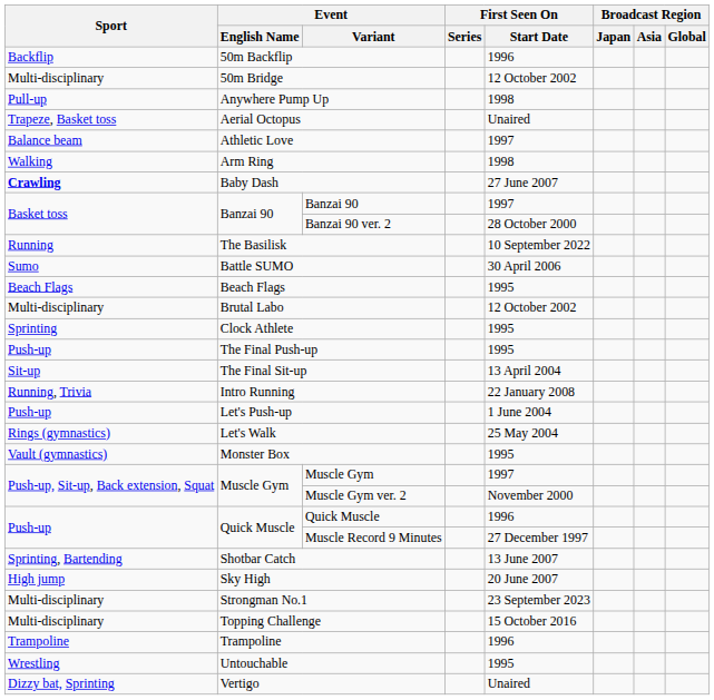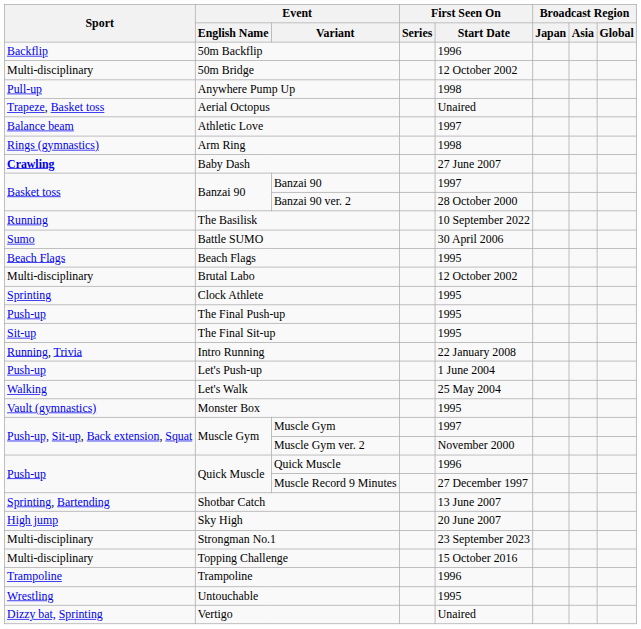 <table class="wikitable defaultcenter">
 <tr>
 <th rowspan="2">Sport</th>
 <th colspan="2">Event</th>
 <th colspan="2">First Seen On</th>
 <th colspan="3">Broadcast Region</th>
 </tr>
 <tr>
 <th>English Name</th>
 <th>Variant</th>
 <th>Series</th>
 <th>Start Date</th>
 <th>Japan</th>
 <th>Asia</th>
 <th>Global</th>
 </tr>
 <tr>
 <td><a href='#'>Backflip</a></td>
 <td colspan="2">50m Backflip</td>
 <td></td>
 <td>1996</td>
 <td></td>
 <td></td>
 <td></td>
 </tr>
 <tr>
 <td>Multi-disciplinary</td>
 <td colspan="2">50m Bridge</td>
 <td></td>
 <td>12 October 2002</td>
 <td></td>
 <td></td>
 <td></td>
 </tr>
 <tr>
 <td><a href='#'>Pull-up</a></td>
 <td colspan="2">Anywhere Pump Up</td>
 <td></td>
 <td>1998</td>
 <td></td>
 <td></td>
 <td></td>
 </tr>
 <tr>
 <td><a href='#'>Trapeze</a>, <a href='#'>Basket toss</a></td>
 <td colspan="2">Aerial Octopus</td>
 <td></td>
 <td>Unaired</td>
 <td></td>
 <td></td>
 <td></td>
 </tr>
 <tr>
 <td><a href='#'>Balance beam</a></td>
 <td colspan="2">Athletic Love</td>
 <td></td>
 <td>1997</td>
 <td></td>
 <td></td>
 <td></td>
 </tr>
 <tr>
-<td><a href='#'>Walking</a></td>
+<td><a href='#'>Rings (gymnastics)</a></td>
 <td colspan="2">Arm Ring</td>
 <td></td>
 <td>1998</td>
 <td></td>
 <td></td>
 <td></td>
 </tr>
 <tr>
 <td><strong><a href='#'>Crawling</a></strong></td>
 <td colspan="2">Baby Dash</td>
 <td></td>
 <td>27 June 2007</td>
 <td></td>
 <td></td>
 <td></td>
 </tr>
 <tr>
 <td rowspan="2"><a href='#'>Basket toss</a></td>
 <td rowspan="2">Banzai 90</td>
 <td>Banzai 90</td>
 <td></td>
 <td>1997</td>
 <td></td>
 <td></td>
 <td></td>
 </tr>
 <tr>
 <td>Banzai 90 ver. 2</td>
 <td></td>
 <td>28 October 2000</td>
 <td></td>
 <td></td>
 <td></td>
 </tr>
 <tr>
 <td><a href='#'>Running</a></td>
 <td colspan="2">The Basilisk</td>
 <td></td>
 <td>10 September 2022</td>
 <td></td>
 <td></td>
 <td></td>
 </tr>
 <tr>
 <td><a href='#'>Sumo</a></td>
 <td colspan="2">Battle SUMO</td>
 <td></td>
 <td>30 April 2006</td>
 <td></td>
 <td></td>
 <td></td>
 </tr>
 <tr>
 <td><a href='#'>Beach Flags</a></td>
 <td colspan="2">Beach Flags</td>
 <td></td>
 <td>1995</td>
 <td></td>
 <td></td>
 <td></td>
 </tr>
 <tr>
 <td>Multi-disciplinary</td>
 <td colspan="2">Brutal Labo</td>
 <td></td>
 <td>12 October 2002</td>
 <td></td>
 <td></td>
 <td></td>
 </tr>
 <tr>
 <td><a href='#'>Sprinting</a></td>
 <td colspan="2">Clock Athlete</td>
 <td></td>
 <td>1995</td>
 <td></td>
 <td></td>
 <td></td>
 </tr>
 <tr>
 <td><a href='#'>Push-up</a></td>
 <td colspan="2">The Final Push-up</td>
 <td></td>
 <td>1995</td>
 <td></td>
 <td></td>
 <td></td>
 </tr>
 <tr>
 <td><a href='#'>Sit-up</a></td>
 <td colspan="2">The Final Sit-up</td>
 <td></td>
-<td>13 April 2004</td>
+<td>1995</td>
 <td></td>
 <td></td>
 <td></td>
 </tr>
 <tr>
 <td><a href='#'>Running</a>, <a href='#'>Trivia</a></td>
 <td colspan="2">Intro Running</td>
 <td></td>
 <td>22 January 2008</td>
 <td></td>
 <td></td>
 <td></td>
 </tr>
 <tr>
 <td><a href='#'>Push-up</a></td>
 <td colspan="2">Let's Push-up</td>
 <td></td>
 <td>1 June 2004</td>
 <td></td>
 <td></td>
 <td></td>
 </tr>
 <tr>
-<td><a href='#'>Rings (gymnastics)</a></td>
+<td><a href='#'>Walking</a></td>
 <td colspan="2">Let's Walk</td>
 <td></td>
 <td>25 May 2004</td>
 <td></td>
 <td></td>
 <td></td>
 </tr>
 <tr>
 <td><a href='#'>Vault (gymnastics)</a></td>
 <td colspan="2">Monster Box</td>
 <td></td>
 <td>1995</td>
 <td></td>
 <td></td>
 <td></td>
 </tr>
 <tr>
 <td rowspan="2"><a href='#'>Push-up,</a> <a href='#'>Sit-up</a>, <a href='#'>Back extension</a>, <a href='#'>Squat</a></td>
 <td rowspan="2">Muscle Gym</td>
 <td>Muscle Gym</td>
 <td></td>
 <td>1997</td>
 <td></td>
 <td></td>
 <td></td>
 </tr>
 <tr>
 <td>Muscle Gym ver. 2</td>
 <td></td>
 <td>November 2000</td>
 <td></td>
 <td></td>
 <td></td>
 </tr>
 <tr>
 <td rowspan="2"><a href='#'>Push-up</a></td>
 <td rowspan="2">Quick Muscle</td>
 <td>Quick Muscle</td>
 <td></td>
 <td>1996</td>
 <td></td>
 <td></td>
 <td></td>
 </tr>
 <tr>
 <td>Muscle Record 9 Minutes</td>
 <td></td>
 <td>27 December 1997</td>
 <td></td>
 <td></td>
 <td></td>
 </tr>
 <tr>
 <td><a href='#'>Sprinting</a>, <a href='#'>Bartending</a></td>
 <td colspan="2">Shotbar Catch</td>
 <td></td>
 <td>13 June 2007</td>
 <td></td>
 <td></td>
 <td></td>
 </tr>
 <tr>
 <td><a href='#'>High jump</a></td>
 <td colspan="2">Sky High</td>
 <td></td>
 <td>20 June 2007</td>
 <td></td>
 <td></td>
 <td></td>
 </tr>
 <tr>
 <td>Multi-disciplinary</td>
 <td colspan="2">Strongman No.1</td>
 <td></td>
 <td>23 September 2023</td>
 <td></td>
 <td></td>
 <td></td>
 </tr>
 <tr>
 <td>Multi-disciplinary</td>
 <td colspan="2">Topping Challenge</td>
 <td></td>
 <td>15 October 2016</td>
 <td></td>
 <td></td>
 <td></td>
 </tr>
 <tr>
 <td><a href='#'>Trampoline</a></td>
 <td colspan="2">Trampoline</td>
 <td></td>
 <td>1996</td>
 <td></td>
 <td></td>
 <td></td>
 </tr>
 <tr>
 <td><a href='#'>Wrestling</a></td>
 <td colspan="2">Untouchable</td>
 <td></td>
 <td>1995</td>
 <td></td>
 <td></td>
 <td></td>
 </tr>
 <tr>
 <td><a href='#'>Dizzy bat,</a> <a href='#'>Sprinting</a></td>
 <td colspan="2">Vertigo</td>
 <td></td>
 <td>Unaired</td>
 <td></td>
 <td></td>
 <td></td>
 </tr>
 </table>
